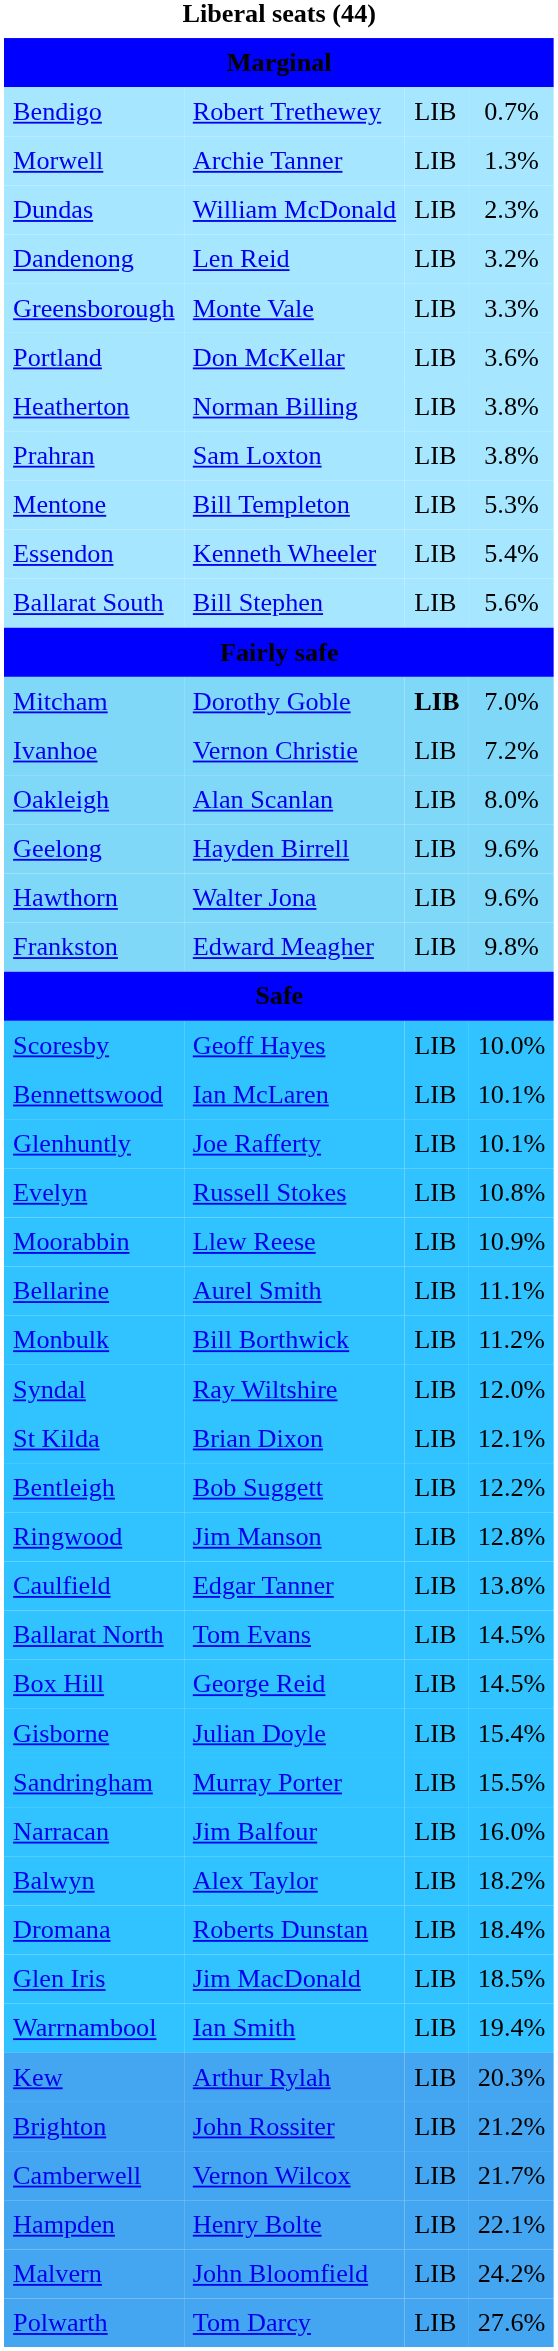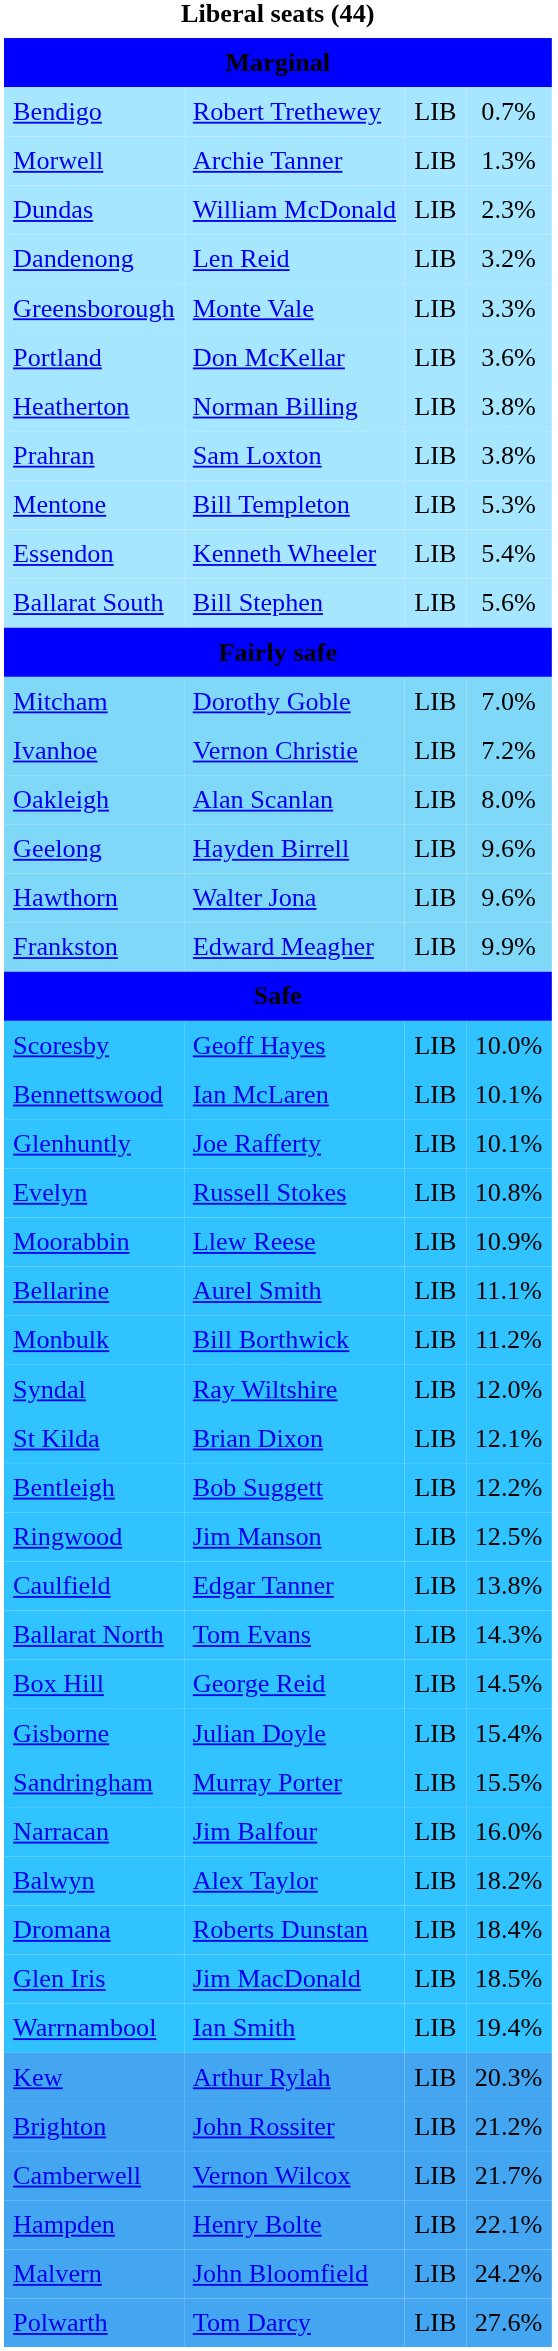 <table class="toccolours" cellpadding="5" cellspacing="0" style="float:left; margin-right:.5em; margin-top:.4em; font-size:90%;">
 <tr>
 <td COLSPAN=4 align="center"><strong>Liberal seats (44)</strong></td>
 </tr>
 <tr>
 <td COLSPAN=4 align="center" bgcolor="Blue"><span><strong>Marginal</strong></span></td>
 </tr>
 <tr>
 <td align="left" bgcolor="A6E7FF"><a href='#'>Bendigo</a></td>
 <td align="left" bgcolor="A6E7FF"><a href='#'>Robert Trethewey</a></td>
 <td align="left" bgcolor="A6E7FF">LIB</td>
 <td align="center" bgcolor="A6E7FF">0.7%</td>
 </tr>
 <tr>
 <td align="left" bgcolor="A6E7FF"><a href='#'>Morwell</a></td>
 <td align="left" bgcolor="A6E7FF"><a href='#'>Archie Tanner</a></td>
 <td align="left" bgcolor="A6E7FF">LIB</td>
 <td align="center" bgcolor="A6E7FF">1.3%</td>
 </tr>
 <tr>
 <td align="left" bgcolor="A6E7FF"><a href='#'>Dundas</a></td>
 <td align="left" bgcolor="A6E7FF"><a href='#'>William McDonald</a></td>
 <td align="left" bgcolor="A6E7FF">LIB</td>
 <td align="center" bgcolor="A6E7FF">2.3%</td>
 </tr>
 <tr>
 <td align="left" bgcolor="A6E7FF"><a href='#'>Dandenong</a></td>
 <td align="left" bgcolor="A6E7FF"><a href='#'>Len Reid</a></td>
 <td align="left" bgcolor="A6E7FF">LIB</td>
 <td align="center" bgcolor="A6E7FF">3.2%</td>
 </tr>
 <tr>
 <td align="left" bgcolor="A6E7FF"><a href='#'>Greensborough</a></td>
 <td align="left" bgcolor="A6E7FF"><a href='#'>Monte Vale</a></td>
 <td align="left" bgcolor="A6E7FF">LIB</td>
 <td align="center" bgcolor="A6E7FF">3.3%</td>
 </tr>
 <tr>
 <td align="left" bgcolor="A6E7FF"><a href='#'>Portland</a></td>
 <td align="left" bgcolor="A6E7FF"><a href='#'>Don McKellar</a></td>
 <td align="left" bgcolor="A6E7FF">LIB</td>
 <td align="center" bgcolor="A6E7FF">3.6%</td>
 </tr>
 <tr>
 <td align="left" bgcolor="A6E7FF"><a href='#'>Heatherton</a></td>
 <td align="left" bgcolor="A6E7FF"><a href='#'>Norman Billing</a></td>
 <td align="left" bgcolor="A6E7FF">LIB</td>
 <td align="center" bgcolor="A6E7FF">3.8%</td>
 </tr>
 <tr>
 <td align="left" bgcolor="A6E7FF"><a href='#'>Prahran</a></td>
 <td align="left" bgcolor="A6E7FF"><a href='#'>Sam Loxton</a></td>
 <td align="left" bgcolor="A6E7FF">LIB</td>
 <td align="center" bgcolor="A6E7FF">3.8%</td>
 </tr>
 <tr>
 <td align="left" bgcolor="A6E7FF"><a href='#'>Mentone</a></td>
 <td align="left" bgcolor="A6E7FF"><a href='#'>Bill Templeton</a></td>
 <td align="left" bgcolor="A6E7FF">LIB</td>
 <td align="center" bgcolor="A6E7FF">5.3%</td>
 </tr>
 <tr>
 <td align="left" bgcolor="A6E7FF"><a href='#'>Essendon</a></td>
 <td align="left" bgcolor="A6E7FF"><a href='#'>Kenneth Wheeler</a></td>
 <td align="left" bgcolor="A6E7FF">LIB</td>
 <td align="center" bgcolor="A6E7FF">5.4%</td>
 </tr>
 <tr>
 <td align="left" bgcolor="A6E7FF"><a href='#'>Ballarat South</a></td>
 <td align="left" bgcolor="A6E7FF"><a href='#'>Bill Stephen</a></td>
 <td align="left" bgcolor="A6E7FF">LIB</td>
 <td align="center" bgcolor="A6E7FF">5.6%</td>
 </tr>
 <tr>
 <td COLSPAN=4 align="center" bgcolor="blue"><span><strong>Fairly safe</strong></span></td>
 </tr>
 <tr>
 <td align="left" bgcolor="80D8F9"><a href='#'>Mitcham</a></td>
 <td align="left" bgcolor="80D8F9"><a href='#'>Dorothy Goble</a></td>
-<td align="left" bgcolor="80D8F9"><strong>LIB</strong></td>
+<td align="left" bgcolor="80D8F9">LIB</td>
 <td align="center" bgcolor="80D8F9">7.0%</td>
 </tr>
 <tr>
 <td align="left" bgcolor="80D8F9"><a href='#'>Ivanhoe</a></td>
 <td align="left" bgcolor="80D8F9"><a href='#'>Vernon Christie</a></td>
 <td align="left" bgcolor="80D8F9">LIB</td>
 <td align="center" bgcolor="80D8F9">7.2%</td>
 </tr>
 <tr>
 <td align="left" bgcolor="80D8F9"><a href='#'>Oakleigh</a></td>
 <td align="left" bgcolor="80D8F9"><a href='#'>Alan Scanlan</a></td>
 <td align="left" bgcolor="80D8F9">LIB</td>
 <td align="center" bgcolor="80D8F9">8.0%</td>
 </tr>
 <tr>
 <td align="left" bgcolor="80D8F9"><a href='#'>Geelong</a></td>
 <td align="left" bgcolor="80D8F9"><a href='#'>Hayden Birrell</a></td>
 <td align="left" bgcolor="80D8F9">LIB</td>
 <td align="center" bgcolor="80D8F9">9.6%</td>
 </tr>
 <tr>
 <td align="left" bgcolor="80D8F9"><a href='#'>Hawthorn</a></td>
 <td align="left" bgcolor="80D8F9"><a href='#'>Walter Jona</a></td>
 <td align="left" bgcolor="80D8F9">LIB</td>
 <td align="center" bgcolor="80D8F9">9.6%</td>
 </tr>
 <tr>
 <td align="left" bgcolor="80D8F9"><a href='#'>Frankston</a></td>
 <td align="left" bgcolor="80D8F9"><a href='#'>Edward Meagher</a></td>
 <td align="left" bgcolor="80D8F9">LIB</td>
-<td align="center" bgcolor="80D8F9">9.8%</td>
+<td align="center" bgcolor="80D8F9">9.9%</td>
 </tr>
 <tr>
 <td COLSPAN=4 align="center" bgcolor="blue"><span><strong>Safe</strong></span></td>
 </tr>
 <tr>
 <td align="left" bgcolor="31C3FF"><a href='#'>Scoresby</a></td>
 <td align="left" bgcolor="31C3FF"><a href='#'>Geoff Hayes</a></td>
 <td align="left" bgcolor="31C3FF">LIB</td>
 <td align="center" bgcolor="31C3FF">10.0%</td>
 </tr>
 <tr>
 <td align="left" bgcolor="31C3FF"><a href='#'>Bennettswood</a></td>
 <td align="left" bgcolor="31C3FF"><a href='#'>Ian McLaren</a></td>
 <td align="left" bgcolor="31C3FF">LIB</td>
 <td align="center" bgcolor="31C3FF">10.1%</td>
 </tr>
 <tr>
 <td align="left" bgcolor="31C3FF"><a href='#'>Glenhuntly</a></td>
 <td align="left" bgcolor="31C3FF"><a href='#'>Joe Rafferty</a></td>
 <td align="left" bgcolor="31C3FF">LIB</td>
 <td align="center" bgcolor="31C3FF">10.1%</td>
 </tr>
 <tr>
 <td align="left" bgcolor="31C3FF"><a href='#'>Evelyn</a></td>
 <td align="left" bgcolor="31C3FF"><a href='#'>Russell Stokes</a></td>
 <td align="left" bgcolor="31C3FF">LIB</td>
 <td align="center" bgcolor="31C3FF">10.8%</td>
 </tr>
 <tr>
 <td align="left" bgcolor="31C3FF"><a href='#'>Moorabbin</a></td>
 <td align="left" bgcolor="31C3FF"><a href='#'>Llew Reese</a></td>
 <td align="left" bgcolor="31C3FF">LIB</td>
 <td align="center" bgcolor="31C3FF">10.9%</td>
 </tr>
 <tr>
 <td align="left" bgcolor="31C3FF"><a href='#'>Bellarine</a></td>
 <td align="left" bgcolor="31C3FF"><a href='#'>Aurel Smith</a></td>
 <td align="left" bgcolor="31C3FF">LIB</td>
 <td align="center" bgcolor="31C3FF">11.1%</td>
 </tr>
 <tr>
 <td align="left" bgcolor="31C3FF"><a href='#'>Monbulk</a></td>
 <td align="left" bgcolor="31C3FF"><a href='#'>Bill Borthwick</a></td>
 <td align="left" bgcolor="31C3FF">LIB</td>
 <td align="center" bgcolor="31C3FF">11.2%</td>
 </tr>
 <tr>
 <td align="left" bgcolor="31C3FF"><a href='#'>Syndal</a></td>
 <td align="left" bgcolor="31C3FF"><a href='#'>Ray Wiltshire</a></td>
 <td align="left" bgcolor="31C3FF">LIB</td>
 <td align="center" bgcolor="31C3FF">12.0%</td>
 </tr>
 <tr>
 <td align="left" bgcolor="31C3FF"><a href='#'>St Kilda</a></td>
 <td align="left" bgcolor="31C3FF"><a href='#'>Brian Dixon</a></td>
 <td align="left" bgcolor="31C3FF">LIB</td>
 <td align="center" bgcolor="31C3FF">12.1%</td>
 </tr>
 <tr>
 <td align="left" bgcolor="31C3FF"><a href='#'>Bentleigh</a></td>
 <td align="left" bgcolor="31C3FF"><a href='#'>Bob Suggett</a></td>
 <td align="left" bgcolor="31C3FF">LIB</td>
 <td align="center" bgcolor="31C3FF">12.2%</td>
 </tr>
 <tr>
 <td align="left" bgcolor="31C3FF"><a href='#'>Ringwood</a></td>
 <td align="left" bgcolor="31C3FF"><a href='#'>Jim Manson</a></td>
 <td align="left" bgcolor="31C3FF">LIB</td>
-<td align="center" bgcolor="31C3FF">12.8%</td>
+<td align="center" bgcolor="31C3FF">12.5%</td>
 </tr>
 <tr>
 <td align="left" bgcolor="31C3FF"><a href='#'>Caulfield</a></td>
 <td align="left" bgcolor="31C3FF"><a href='#'>Edgar Tanner</a></td>
 <td align="left" bgcolor="31C3FF">LIB</td>
 <td align="center" bgcolor="31C3FF">13.8%</td>
 </tr>
 <tr>
 <td align="left" bgcolor="31C3FF"><a href='#'>Ballarat North</a></td>
 <td align="left" bgcolor="31C3FF"><a href='#'>Tom Evans</a></td>
 <td align="left" bgcolor="31C3FF">LIB</td>
-<td align="center" bgcolor="31C3FF">14.5%</td>
+<td align="center" bgcolor="31C3FF">14.3%</td>
 </tr>
 <tr>
 <td align="left" bgcolor="31C3FF"><a href='#'>Box Hill</a></td>
 <td align="left" bgcolor="31C3FF"><a href='#'>George Reid</a></td>
 <td align="left" bgcolor="31C3FF">LIB</td>
 <td align="center" bgcolor="31C3FF">14.5%</td>
 </tr>
 <tr>
 <td align="left" bgcolor="31C3FF"><a href='#'>Gisborne</a></td>
 <td align="left" bgcolor="31C3FF"><a href='#'>Julian Doyle</a></td>
 <td align="left" bgcolor="31C3FF">LIB</td>
 <td align="center" bgcolor="31C3FF">15.4%</td>
 </tr>
 <tr>
 <td align="left" bgcolor="31C3FF"><a href='#'>Sandringham</a></td>
 <td align="left" bgcolor="31C3FF"><a href='#'>Murray Porter</a></td>
 <td align="left" bgcolor="31C3FF">LIB</td>
 <td align="center" bgcolor="31C3FF">15.5%</td>
 </tr>
 <tr>
 <td align="left" bgcolor="31C3FF"><a href='#'>Narracan</a></td>
 <td align="left" bgcolor="31C3FF"><a href='#'>Jim Balfour</a></td>
 <td align="left" bgcolor="31C3FF">LIB</td>
 <td align="center" bgcolor="31C3FF">16.0%</td>
 </tr>
 <tr>
 <td align="left" bgcolor="31C3FF"><a href='#'>Balwyn</a></td>
 <td align="left" bgcolor="31C3FF"><a href='#'>Alex Taylor</a></td>
 <td align="left" bgcolor="31C3FF">LIB</td>
 <td align="center" bgcolor="31C3FF">18.2%</td>
 </tr>
 <tr>
 <td align="left" bgcolor="31C3FF"><a href='#'>Dromana</a></td>
 <td align="left" bgcolor="31C3FF"><a href='#'>Roberts Dunstan</a></td>
 <td align="left" bgcolor="31C3FF">LIB</td>
 <td align="center" bgcolor="31C3FF">18.4%</td>
 </tr>
 <tr>
 <td align="left" bgcolor="31C3FF"><a href='#'>Glen Iris</a></td>
 <td align="left" bgcolor="31C3FF"><a href='#'>Jim MacDonald</a></td>
 <td align="left" bgcolor="31C3FF">LIB</td>
 <td align="center" bgcolor="31C3FF">18.5%</td>
 </tr>
 <tr>
 <td align="left" bgcolor="31C3FF"><a href='#'>Warrnambool</a></td>
 <td align="left" bgcolor="31C3FF"><a href='#'>Ian Smith</a></td>
 <td align="left" bgcolor="31C3FF">LIB</td>
 <td align="center" bgcolor="31C3FF">19.4%</td>
 </tr>
 <tr>
 <td align="left" bgcolor="44A6F1"><a href='#'>Kew</a></td>
 <td align="left" bgcolor="44A6F1"><a href='#'>Arthur Rylah</a></td>
 <td align="left" bgcolor="44A6F1">LIB</td>
 <td align="center" bgcolor="44A6F1">20.3%</td>
 </tr>
 <tr>
 <td align="left" bgcolor="44A6F1"><a href='#'>Brighton</a></td>
 <td align="left" bgcolor="44A6F1"><a href='#'>John Rossiter</a></td>
 <td align="left" bgcolor="44A6F1">LIB</td>
 <td align="center" bgcolor="44A6F1">21.2%</td>
 </tr>
 <tr>
 <td align="left" bgcolor="44A6F1"><a href='#'>Camberwell</a></td>
 <td align="left" bgcolor="44A6F1"><a href='#'>Vernon Wilcox</a></td>
 <td align="left" bgcolor="44A6F1">LIB</td>
 <td align="center" bgcolor="44A6F1">21.7%</td>
 </tr>
 <tr>
 <td align="left" bgcolor="44A6F1"><a href='#'>Hampden</a></td>
 <td align="left" bgcolor="44A6F1"><a href='#'>Henry Bolte</a></td>
 <td align="left" bgcolor="44A6F1">LIB</td>
 <td align="center" bgcolor="44A6F1">22.1%</td>
 </tr>
 <tr>
 <td align="left" bgcolor="44A6F1"><a href='#'>Malvern</a></td>
 <td align="left" bgcolor="44A6F1"><a href='#'>John Bloomfield</a></td>
 <td align="left" bgcolor="44A6F1">LIB</td>
 <td align="center" bgcolor="44A6F1">24.2%</td>
 </tr>
 <tr>
 <td align="left" bgcolor="44A6F1"><a href='#'>Polwarth</a></td>
 <td align="left" bgcolor="44A6F1"><a href='#'>Tom Darcy</a></td>
 <td align="left" bgcolor="44A6F1">LIB</td>
 <td align="center" bgcolor="44A6F1">27.6%</td>
 </tr>
 <tr>
 </tr>
 </table>
